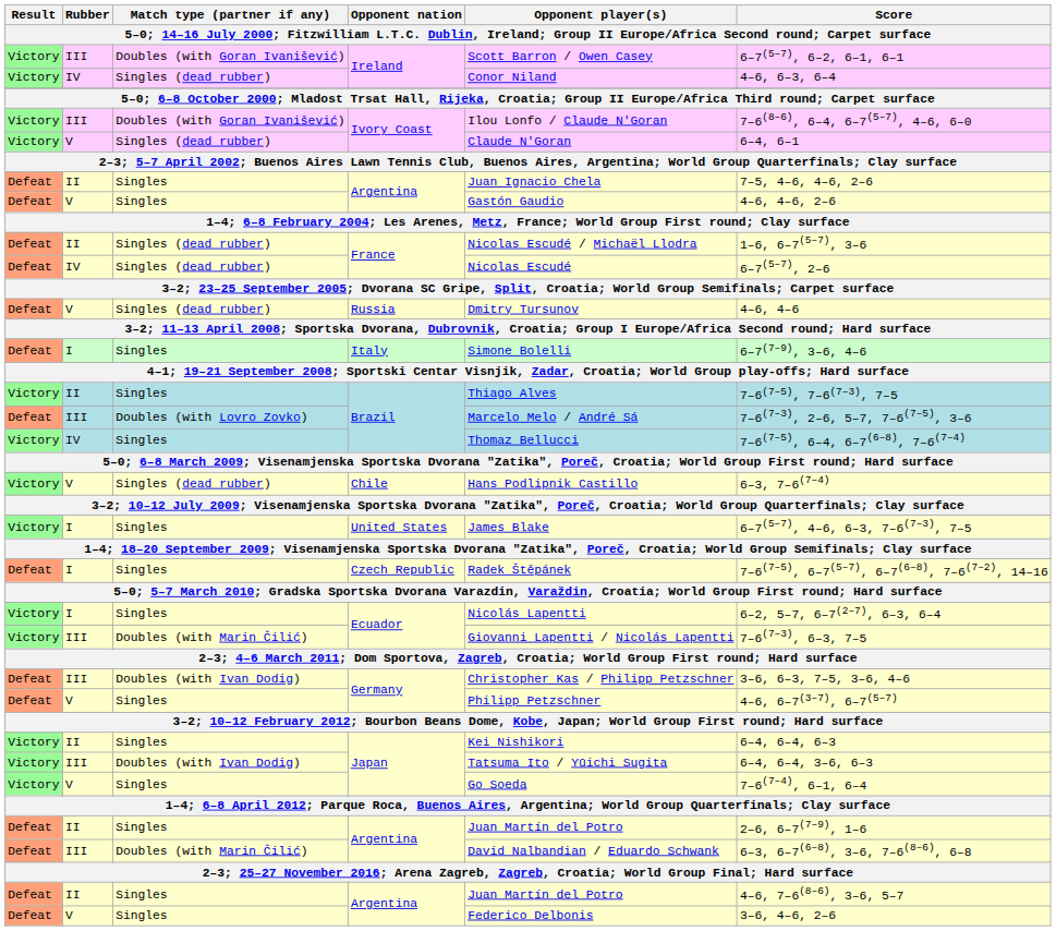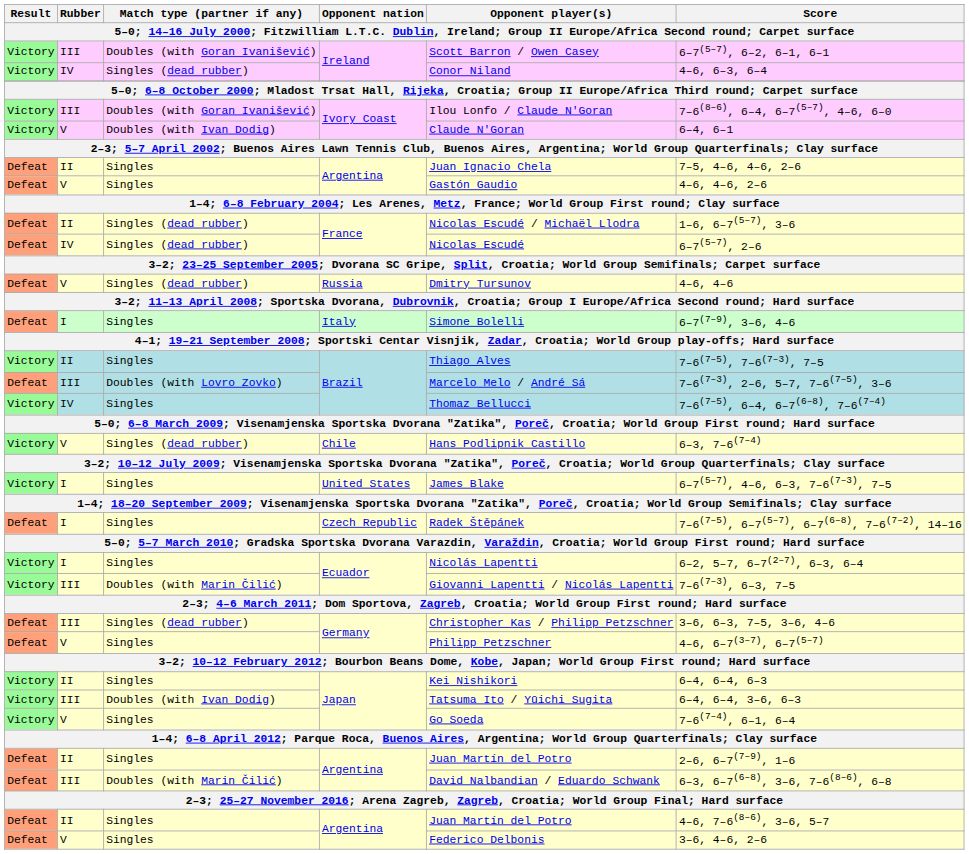 <table class="wikitable">
 <tr>
 <th>Result</th>
 <th>Rubber</th>
 <th>Match type (partner if any)</th>
 <th>Opponent nation</th>
 <th>Opponent player(s)</th>
 <th>Score</th>
 </tr>
 <tr>
 <th colspan="6"><small></small>5–0; <a href='#'>14–16 July 2000</a>; Fitzwilliam L.T.C. <a href='#'>Dublin</a>, Ireland; Group II Europe/Africa Second round; Carpet surface</th>
 </tr>
 <tr style="background:#fcf;">
 <td bgcolor="98FB98">Victory</td>
 <td>III</td>
 <td>Doubles (with <a href='#'>Goran Ivanišević</a>)</td>
 <td rowspan=2> <a href='#'>Ireland</a></td>
 <td><a href='#'>Scott Barron</a> / <a href='#'>Owen Casey</a></td>
 <td>6–7<sup>(5–7)</sup>, 6–2, 6–1, 6–1</td>
 </tr>
 <tr style="background:#fcf;">
 <td bgcolor="98FB98">Victory</td>
 <td>IV</td>
 <td>Singles (<a href='#'>dead rubber</a>)</td>
 <td><a href='#'>Conor Niland</a></td>
 <td>4–6, 6–3, 6–4</td>
 </tr>
 <tr>
 </tr>
 <tr>
 <th colspan="6"><small></small>5–0; <a href='#'>6–8 October 2000</a>; Mladost Trsat Hall, <a href='#'>Rijeka</a>, Croatia; Group II Europe/Africa Third round; Carpet surface</th>
 </tr>
 <tr style="background:#fcf;">
 <td bgcolor="98FB98">Victory</td>
 <td>III</td>
 <td>Doubles (with <a href='#'>Goran Ivanišević</a>)</td>
 <td rowspan=2> <a href='#'>Ivory Coast</a></td>
 <td>Ilou Lonfo / <a href='#'>Claude N'Goran</a></td>
 <td>7–6<sup>(8–6)</sup>, 6–4, 6–7<sup>(5–7)</sup>, 4–6, 6–0</td>
 </tr>
 <tr style="background:#fcf;">
 <td bgcolor="98FB98">Victory</td>
 <td>V</td>
-<td>Singles (<a href='#'>dead rubber</a>)</td>
+<td>Doubles (with <a href='#'>Ivan Dodig</a>)</td>
 <td><a href='#'>Claude N'Goran</a></td>
 <td>6–4, 6–1</td>
 </tr>
 <tr>
 <th colspan="6"><small></small>2–3; <a href='#'>5–7 April 2002</a>; Buenos Aires Lawn Tennis Club, Buenos Aires, Argentina; World Group Quarterfinals; Clay surface</th>
 </tr>
 <tr style="background:#ffc;">
 <td bgcolor="FFA07A">Defeat</td>
 <td>II</td>
 <td>Singles</td>
 <td rowspan=2> <a href='#'>Argentina</a></td>
 <td><a href='#'>Juan Ignacio Chela</a></td>
 <td>7–5, 4–6, 4–6, 2–6</td>
 </tr>
 <tr style="background:#ffc;">
 <td bgcolor="FFA07A">Defeat</td>
 <td>V</td>
 <td>Singles</td>
 <td><a href='#'>Gastón Gaudio</a></td>
 <td>4–6, 4–6, 2–6</td>
 </tr>
 <tr>
 <th colspan="6"><small></small>1–4; <a href='#'>6–8 February 2004</a>; Les Arenes, <a href='#'>Metz</a>, France; World Group First round; Clay surface</th>
 </tr>
 <tr style="background:#ffc;">
 <td bgcolor="FFA07A">Defeat</td>
 <td>II</td>
 <td>Singles (<a href='#'>dead rubber</a>)</td>
 <td rowspan=2> <a href='#'>France</a></td>
 <td><a href='#'>Nicolas Escudé</a> / <a href='#'>Michaël Llodra</a></td>
 <td>1–6, 6–7<sup>(5–7)</sup>, 3–6</td>
 </tr>
 <tr style="background:#ffc;">
 <td bgcolor="FFA07A">Defeat</td>
 <td>IV</td>
 <td>Singles (<a href='#'>dead rubber</a>)</td>
 <td><a href='#'>Nicolas Escudé</a></td>
 <td>6–7<sup>(5–7)</sup>, 2–6</td>
 </tr>
 <tr>
 <th colspan="6"><small></small>3–2; <a href='#'>23–25 September 2005</a>; Dvorana SC Gripe, <a href='#'>Split</a>, Croatia; World Group Semifinals; Carpet surface</th>
 </tr>
 <tr style="background:#ffc;">
 <td bgcolor="FFA07A">Defeat</td>
 <td>V</td>
 <td>Singles (<a href='#'>dead rubber</a>)</td>
 <td> <a href='#'>Russia</a></td>
 <td><a href='#'>Dmitry Tursunov</a></td>
 <td>4–6, 4–6</td>
 </tr>
 <tr>
 <th colspan="6"><small></small>3–2; <a href='#'>11–13 April 2008</a>; Sportska Dvorana, <a href='#'>Dubrovnik</a>, Croatia; Group I Europe/Africa Second round; Hard surface</th>
 </tr>
 <tr style="background:#cfc;">
 <td bgcolor="FFA07A">Defeat</td>
 <td>I</td>
 <td>Singles</td>
 <td> <a href='#'>Italy</a></td>
 <td><a href='#'>Simone Bolelli</a></td>
 <td>6–7<sup>(7–9)</sup>, 3–6, 4–6</td>
 </tr>
 <tr>
 <th colspan="6"><small></small>4–1; <a href='#'>19–21 September 2008</a>; Sportski Centar Visnjik, <a href='#'>Zadar</a>, Croatia; World Group play-offs; Hard surface</th>
 </tr>
 <tr style="background:#B0E0E6;">
 <td bgcolor="98FB98">Victory</td>
 <td>II</td>
 <td>Singles</td>
 <td rowspan=3> <a href='#'>Brazil</a></td>
 <td><a href='#'>Thiago Alves</a></td>
 <td>7–6<sup>(7–5)</sup>, 7–6<sup>(7–3)</sup>, 7–5</td>
 </tr>
 <tr style="background:#B0E0E6;">
 <td bgcolor="FFA07A">Defeat</td>
 <td>III</td>
 <td>Doubles (with <a href='#'>Lovro Zovko</a>)</td>
 <td><a href='#'>Marcelo Melo</a> / <a href='#'>André Sá</a></td>
 <td>7–6<sup>(7–3)</sup>, 2–6, 5–7, 7–6<sup>(7–5)</sup>, 3–6</td>
 </tr>
 <tr style="background:#B0E0E6;">
 <td bgcolor="98FB98">Victory</td>
 <td>IV</td>
 <td>Singles</td>
 <td><a href='#'>Thomaz Bellucci</a></td>
 <td>7–6<sup>(7–5)</sup>, 6–4, 6–7<sup>(6–8)</sup>, 7–6<sup>(7–4)</sup></td>
 </tr>
 <tr>
 <th colspan="6"><small></small>5–0; <a href='#'>6–8 March 2009</a>; Visenamjenska Sportska Dvorana "Zatika", <a href='#'>Poreč</a>, Croatia; World Group First round; Hard surface</th>
 </tr>
 <tr style="background:#ffc;">
 <td bgcolor="98FB98">Victory</td>
 <td>V</td>
 <td>Singles (<a href='#'>dead rubber</a>)</td>
 <td> <a href='#'>Chile</a></td>
 <td><a href='#'>Hans Podlipnik Castillo</a></td>
 <td>6–3, 7–6<sup>(7–4)</sup></td>
 </tr>
 <tr>
 <th colspan="6"><small></small>3–2; <a href='#'>10–12 July 2009</a>; Visenamjenska Sportska Dvorana "Zatika", <a href='#'>Poreč</a>, Croatia; World Group Quarterfinals; Clay surface</th>
 </tr>
 <tr style="background:#ffc;">
 <td bgcolor="98FB98">Victory</td>
 <td>I</td>
 <td>Singles</td>
 <td> <a href='#'>United States</a></td>
 <td><a href='#'>James Blake</a></td>
 <td>6–7<sup>(5–7)</sup>, 4–6, 6–3, 7–6<sup>(7–3)</sup>, 7–5</td>
 </tr>
 <tr>
 <th colspan="6"><small></small>1–4; <a href='#'>18–20 September 2009</a>; Visenamjenska Sportska Dvorana "Zatika", <a href='#'>Poreč</a>, Croatia; World Group Semifinals; Clay surface</th>
 </tr>
 <tr style="background:#ffc;">
 <td bgcolor="FFA07A">Defeat</td>
 <td>I</td>
 <td>Singles</td>
 <td> <a href='#'>Czech Republic</a></td>
 <td><a href='#'>Radek Štěpánek</a></td>
 <td>7–6<sup>(7–5)</sup>, 6–7<sup>(5–7)</sup>, 6–7<sup>(6–8)</sup>, 7–6<sup>(7–2)</sup>, 14–16</td>
 </tr>
 <tr>
 <th colspan="6"><small></small>5–0; <a href='#'>5–7 March 2010</a>; Gradska Sportska Dvorana Varazdin, <a href='#'>Varaždin</a>, Croatia; World Group First round; Hard surface</th>
 </tr>
 <tr style="background:#ffc;">
 <td bgcolor="98FB98">Victory</td>
 <td>I</td>
 <td>Singles</td>
 <td rowspan=2> <a href='#'>Ecuador</a></td>
 <td><a href='#'>Nicolás Lapentti</a></td>
 <td>6–2, 5–7, 6–7<sup>(2–7)</sup>, 6–3, 6–4</td>
 </tr>
 <tr style="background:#ffc;">
 <td bgcolor="98FB98">Victory</td>
 <td>III</td>
 <td>Doubles (with <a href='#'>Marin Čilić</a>)</td>
 <td><a href='#'>Giovanni Lapentti</a> / <a href='#'>Nicolás Lapentti</a></td>
 <td>7–6<sup>(7–3)</sup>, 6–3, 7–5</td>
 </tr>
 <tr>
 <th colspan="6"><small></small>2–3; <a href='#'>4–6 March 2011</a>; Dom Sportova, <a href='#'>Zagreb</a>, Croatia; World Group First round; Hard surface</th>
 </tr>
 <tr style="background:#ffc;">
 <td bgcolor="FFA07A">Defeat</td>
 <td>III</td>
-<td>Doubles (with <a href='#'>Ivan Dodig</a>)</td>
+<td>Singles (<a href='#'>dead rubber</a>)</td>
 <td rowspan=2> <a href='#'>Germany</a></td>
 <td><a href='#'>Christopher Kas</a> / <a href='#'>Philipp Petzschner</a></td>
 <td>3–6, 6–3, 7–5, 3–6, 4–6</td>
 </tr>
 <tr style="background:#ffc;">
 <td bgcolor="FFA07A">Defeat</td>
 <td>V</td>
 <td>Singles</td>
 <td><a href='#'>Philipp Petzschner</a></td>
 <td>4–6, 6–7<sup>(3–7)</sup>, 6–7<sup>(5–7)</sup></td>
 </tr>
 <tr>
 <th colspan="6"><small></small>3–2; <a href='#'>10–12 February 2012</a>; Bourbon Beans Dome, <a href='#'>Kobe</a>, Japan; World Group First round; Hard surface</th>
 </tr>
 <tr style="background:#ffc;">
 <td bgcolor="98FB98">Victory</td>
 <td>II</td>
 <td>Singles</td>
 <td rowspan=3> <a href='#'>Japan</a></td>
 <td><a href='#'>Kei Nishikori</a></td>
 <td>6–4, 6–4, 6–3</td>
 </tr>
 <tr style="background:#ffc;">
 <td bgcolor="98FB98">Victory</td>
 <td>III</td>
 <td>Doubles (with <a href='#'>Ivan Dodig</a>)</td>
 <td><a href='#'>Tatsuma Ito</a> / <a href='#'>Yūichi Sugita</a></td>
 <td>6–4, 6–4, 3–6, 6–3</td>
 </tr>
 <tr style="background:#ffc;">
 <td bgcolor="98FB98">Victory</td>
 <td>V</td>
 <td>Singles</td>
 <td><a href='#'>Go Soeda</a></td>
 <td>7–6<sup>(7–4)</sup>, 6–1, 6–4</td>
 </tr>
 <tr>
 <th colspan="6"><small></small>1–4; <a href='#'>6–8 April 2012</a>; Parque Roca, <a href='#'>Buenos Aires</a>, Argentina; World Group Quarterfinals; Clay surface</th>
 </tr>
 <tr style="background:#ffc;">
 <td bgcolor="FFA07A">Defeat</td>
 <td>II</td>
 <td>Singles</td>
 <td rowspan=2> <a href='#'>Argentina</a></td>
 <td><a href='#'>Juan Martín del Potro</a></td>
 <td>2–6, 6–7<sup>(7–9)</sup>, 1–6</td>
 </tr>
 <tr style="background:#ffc;">
 <td bgcolor="FFA07A">Defeat</td>
 <td>III</td>
 <td>Doubles (with <a href='#'>Marin Čilić</a>)</td>
 <td><a href='#'>David Nalbandian</a> / <a href='#'>Eduardo Schwank</a></td>
 <td>6–3, 6–7<sup>(6–8)</sup>, 3–6, 7–6<sup>(8–6)</sup>, 6–8</td>
 </tr>
 <tr>
 <th colspan="6"><small></small>2–3; <a href='#'>25–27 November 2016</a>; Arena Zagreb, <a href='#'>Zagreb</a>, Croatia; World Group Final; Hard surface</th>
 </tr>
 <tr style="background:#ffc;">
 <td bgcolor="FFA07A">Defeat</td>
 <td>II</td>
 <td>Singles</td>
 <td rowspan=2> <a href='#'>Argentina</a></td>
 <td><a href='#'>Juan Martín del Potro</a></td>
 <td>4–6, 7–6<sup>(8–6)</sup>, 3–6, 5–7</td>
 </tr>
 <tr style="background:#ffc;">
 <td bgcolor="FFA07A">Defeat</td>
 <td>V</td>
 <td>Singles</td>
 <td><a href='#'>Federico Delbonis</a></td>
 <td>3–6, 4–6, 2–6</td>
 </tr>
 </table>
